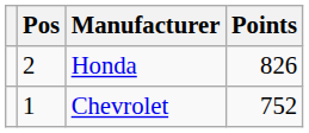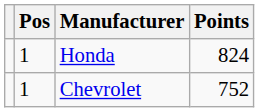 <table class="wikitable" style="font-size: 95%;">
 <tr>
 <th></th>
 <th>Pos</th>
 <th>Manufacturer</th>
 <th>Points</th>
 </tr>
 <tr>
 <td align="left"></td>
-<td>2</td>
+<td>1</td>
 <td> <a href='#'>Honda</a></td>
-<td align="right">826</td>
+<td align="right">824</td>
 </tr>
 <tr>
 <td align="left"></td>
 <td>1</td>
 <td> <a href='#'>Chevrolet</a></td>
 <td align="right">752</td>
 </tr>
 </table>
